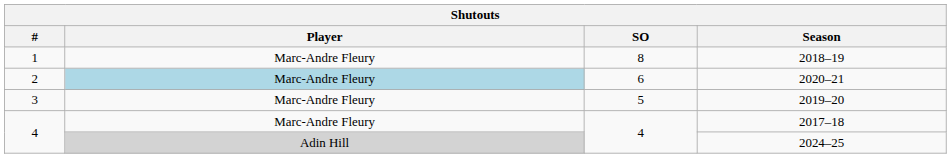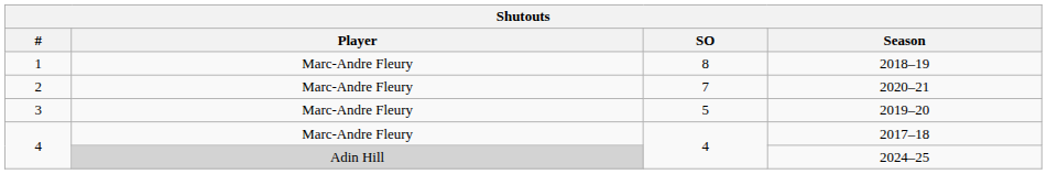 <table class="wikitable" style="text-align: center; font-size: 95%" width="70%">
 <tr>
 <th colspan="4">Shutouts</th>
 </tr>
 <tr>
 <th>#</th>
 <th>Player</th>
 <th>SO</th>
 <th>Season</th>
 </tr>
 <tr>
 <td>1</td>
 <td>Marc-Andre Fleury</td>
 <td>8</td>
 <td>2018–19</td>
 </tr>
 <tr>
 <td>2</td>
-<td style="background: lightblue;">Marc-Andre Fleury</td>
-<td>6</td>
+<td>Marc-Andre Fleury</td>
+<td>7</td>
 <td>2020–21</td>
 </tr>
 <tr>
 <td>3</td>
 <td>Marc-Andre Fleury</td>
 <td>5</td>
 <td>2019–20</td>
 </tr>
 <tr>
 <td rowspan="2">4</td>
 <td>Marc-Andre Fleury</td>
 <td rowspan="2">4</td>
 <td>2017–18</td>
 </tr>
 <tr>
 <td style="background: lightgrey;">Adin Hill</td>
 <td>2024–25</td>
 </tr>
 </table>
